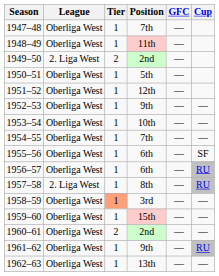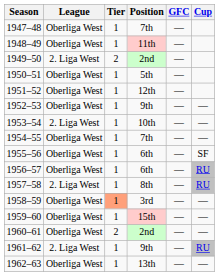 <table class="wikitable sortable" style="text-align:center">
 <tr>
 <th><strong>Season</strong></th>
 <th><strong>League</strong></th>
 <th><strong>Tier</strong></th>
 <th><strong>Position</strong></th>
 <th><strong><a href='#'>GFC</a></strong></th>
 <th><strong><a href='#'>Cup</a></strong></th>
 </tr>
 <tr>
 <td>1947–48</td>
 <td>Oberliga West</td>
 <td>1</td>
 <td>7th</td>
 <td>—</td>
 <td></td>
 </tr>
 <tr>
 <td>1948–49</td>
 <td>Oberliga West</td>
 <td>1</td>
 <td style="background:#FFCCCC">11th</td>
 <td>—</td>
 <td></td>
 </tr>
 <tr>
 <td>1949–50</td>
 <td>2. Liga West</td>
 <td>2</td>
 <td style="background:#CCFFCC">2nd</td>
 <td>—</td>
 <td></td>
 </tr>
 <tr>
 <td>1950–51</td>
 <td>Oberliga West</td>
 <td>1</td>
 <td>5th</td>
 <td>—</td>
 <td></td>
 </tr>
 <tr>
 <td>1951–52</td>
 <td>Oberliga West</td>
 <td>1</td>
 <td>12th</td>
 <td>—</td>
 <td></td>
 </tr>
 <tr>
 <td>1952–53</td>
 <td>Oberliga West</td>
 <td>1</td>
 <td>9th</td>
 <td>—</td>
 <td>—</td>
 </tr>
 <tr>
 <td>1953–54</td>
-<td>Oberliga West</td>
+<td>2. Liga West</td>
 <td>1</td>
 <td>10th</td>
 <td>—</td>
 <td>—</td>
 </tr>
 <tr>
 <td>1954–55</td>
 <td>Oberliga West</td>
 <td>1</td>
 <td>7th</td>
 <td>—</td>
 <td>—</td>
 </tr>
 <tr>
 <td>1955–56</td>
 <td>Oberliga West</td>
 <td>1</td>
 <td>6th</td>
 <td>—</td>
 <td>SF</td>
 </tr>
 <tr>
 <td>1956–57</td>
 <td>Oberliga West</td>
 <td>1</td>
 <td>6th</td>
 <td>—</td>
 <td style="background:silver"><a href='#'>RU</a></td>
 </tr>
 <tr>
 <td>1957–58</td>
 <td>2. Liga West</td>
 <td>1</td>
 <td>8th</td>
 <td>—</td>
 <td style="background:silver"><a href='#'>RU</a></td>
 </tr>
 <tr>
 <td>1958–59</td>
 <td>Oberliga West</td>
 <td style="background: lightsalmon;">1</td>
 <td>3rd</td>
 <td>—</td>
 <td>—</td>
 </tr>
 <tr>
 <td>1959–60</td>
 <td>Oberliga West</td>
 <td>1</td>
 <td style="background:#FFCCCC">15th</td>
 <td>—</td>
 <td>—</td>
 </tr>
 <tr>
 <td>1960–61</td>
 <td>Oberliga West</td>
 <td>2</td>
 <td style="background:#CCFFCC">2nd</td>
 <td>—</td>
 <td>—</td>
 </tr>
 <tr>
 <td>1961–62</td>
-<td>Oberliga West</td>
+<td>2. Liga West</td>
 <td>1</td>
 <td>9th</td>
 <td>—</td>
 <td style="background:silver"><a href='#'>RU</a></td>
 </tr>
 <tr>
 <td>1962–63</td>
 <td>Oberliga West</td>
 <td>1</td>
 <td>13th</td>
 <td>—</td>
 <td>—</td>
 </tr>
 </table>
